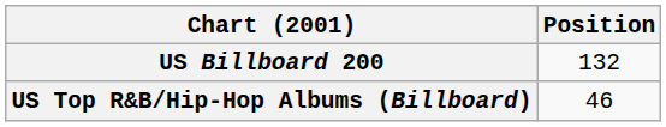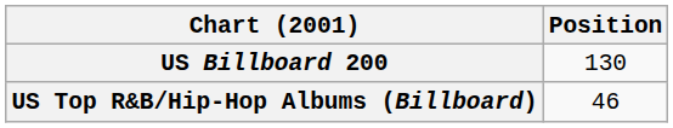 <table class="wikitable sortable plainrowheaders" style="text-align:center">
 <tr>
 <th scope="col">Chart (2001)</th>
 <th scope="col">Position</th>
 </tr>
 <tr>
 <th scope="row">US <em>Billboard</em> 200</th>
-<td>132</td>
+<td>130</td>
 </tr>
 <tr>
 <th scope="row">US Top R&B/Hip-Hop Albums (<em>Billboard</em>)</th>
 <td>46</td>
 </tr>
 </table>
